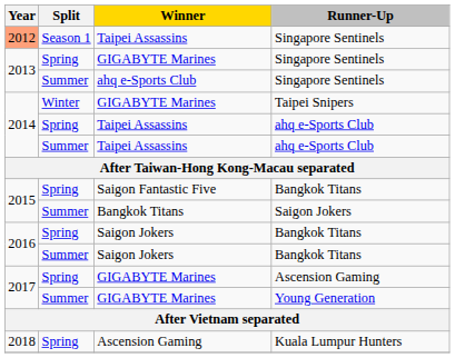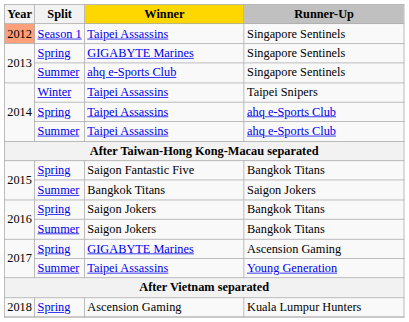 <table class="wikitable">
 <tr>
 <th>Year</th>
 <th>Split</th>
 <th style="background:gold; width:200px"><strong>Winner</strong></th>
 <th style="background:silver; width:200px"><strong>Runner-Up</strong></th>
 </tr>
 <tr>
 <td style="background: lightsalmon;">2012</td>
 <td><a href='#'>Season 1</a></td>
 <td style="text-align:left"> <a href='#'>Taipei Assassins</a></td>
 <td style="text-align:left"> Singapore Sentinels</td>
 </tr>
 <tr>
 <td rowspan="2">2013</td>
 <td><a href='#'>Spring</a></td>
 <td style="text-align:left"> <a href='#'>GIGABYTE Marines</a></td>
 <td style="text-align:left"> Singapore Sentinels</td>
 </tr>
 <tr>
 <td><a href='#'>Summer</a></td>
 <td style="text-align:left"> <a href='#'>ahq e-Sports Club</a></td>
 <td style="text-align:left"> Singapore Sentinels</td>
 </tr>
 <tr>
 <td rowspan="3">2014</td>
 <td><a href='#'>Winter</a></td>
-<td style="text-align:left"> <a href='#'>GIGABYTE Marines</a></td>
+<td style="text-align:left"> <a href='#'>Taipei Assassins</a></td>
 <td style="text-align:left"> Taipei Snipers</td>
 </tr>
 <tr>
 <td><a href='#'>Spring</a></td>
 <td style="text-align:left"> <a href='#'>Taipei Assassins</a></td>
 <td style="text-align:left"> <a href='#'>ahq e-Sports Club</a></td>
 </tr>
 <tr>
 <td><a href='#'>Summer</a></td>
 <td style="text-align:left"> <a href='#'>Taipei Assassins</a></td>
 <td style="text-align:left"> <a href='#'>ahq e-Sports Club</a></td>
 </tr>
 <tr>
 <th colspan="4">After Taiwan-Hong Kong-Macau separated</th>
 </tr>
 <tr>
 <td rowspan="2">2015</td>
 <td><a href='#'>Spring</a></td>
 <td style="text-align:left"> Saigon Fantastic Five</td>
 <td style="text-align:left"> Bangkok Titans</td>
 </tr>
 <tr>
 <td><a href='#'>Summer</a></td>
 <td style="text-align:left"> Bangkok Titans</td>
 <td style="text-align:left"> Saigon Jokers</td>
 </tr>
 <tr>
 <td rowspan="2">2016</td>
 <td><a href='#'>Spring</a></td>
 <td style="text-align:left"> Saigon Jokers</td>
 <td style="text-align:left"> Bangkok Titans</td>
 </tr>
 <tr>
 <td><a href='#'>Summer</a></td>
 <td style="text-align:left"> Saigon Jokers</td>
 <td style="text-align:left"> Bangkok Titans</td>
 </tr>
 <tr>
 <td rowspan="2">2017</td>
 <td><a href='#'>Spring</a></td>
 <td style="text-align:left"> <a href='#'>GIGABYTE Marines</a></td>
 <td style="text-align:left"> Ascension Gaming</td>
 </tr>
 <tr>
 <td><a href='#'>Summer</a></td>
-<td style="text-align:left"> <a href='#'>GIGABYTE Marines</a></td>
+<td style="text-align:left"> <a href='#'>Taipei Assassins</a></td>
 <td style="text-align:left"> <a href='#'>Young Generation</a></td>
 </tr>
 <tr>
 <th colspan="4">After Vietnam separated</th>
 </tr>
 <tr>
 <td>2018</td>
 <td><a href='#'>Spring</a></td>
 <td style="text-align:left"> Ascension Gaming</td>
 <td style="text-align:left"> Kuala Lumpur Hunters</td>
 </tr>
 <tr>
 </tr>
 </table>
